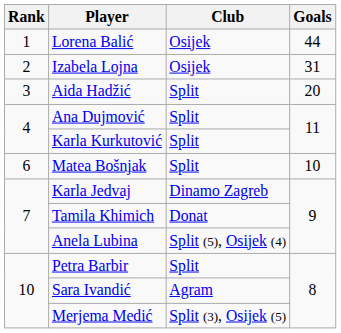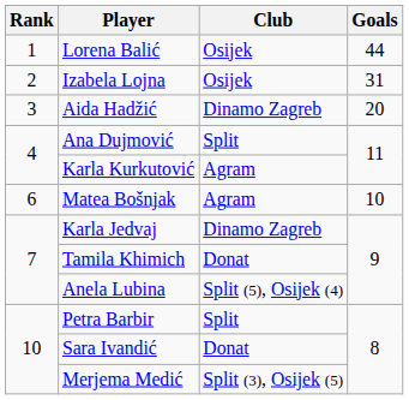 <table class="wikitable" style="text-align:center">
 <tr>
 <th>Rank</th>
 <th>Player</th>
 <th>Club</th>
 <th>Goals</th>
 </tr>
 <tr>
 <td rowspan=1>1</td>
 <td align="left"> <a href='#'>Lorena Balić</a></td>
 <td align="left"><a href='#'>Osijek</a></td>
 <td rowspan=1>44</td>
 </tr>
 <tr>
 <td rowspan=1>2</td>
 <td align="left"> <a href='#'>Izabela Lojna</a></td>
 <td align="left"><a href='#'>Osijek</a></td>
 <td rowspan=1>31</td>
 </tr>
 <tr>
 <td rowspan=1>3</td>
 <td align="left"> <a href='#'>Aida Hadžić</a></td>
-<td align="left"><a href='#'>Split</a></td>
+<td align="left"><a href='#'>Dinamo Zagreb</a></td>
 <td rowspan=1>20</td>
 </tr>
 <tr>
 <td rowspan=2>4</td>
 <td align="left"> <a href='#'>Ana Dujmović</a></td>
 <td align="left"><a href='#'>Split</a></td>
 <td rowspan=2>11</td>
 </tr>
 <tr>
 <td align="left"> <a href='#'>Karla Kurkutović</a></td>
-<td align="left"><a href='#'>Split</a></td>
+<td align="left"><a href='#'>Agram</a></td>
 </tr>
 <tr>
 <td rowspan=1>6</td>
 <td align="left"> <a href='#'>Matea Bošnjak</a></td>
-<td align="left"><a href='#'>Split</a></td>
+<td align="left"><a href='#'>Agram</a></td>
 <td rowspan=1>10</td>
 </tr>
 <tr>
 <td rowspan=3>7</td>
 <td align="left"> <a href='#'>Karla Jedvaj</a></td>
 <td align="left"><a href='#'>Dinamo Zagreb</a></td>
 <td rowspan=3>9</td>
 </tr>
 <tr>
 <td align="left"> <a href='#'>Tamila Khimich</a></td>
 <td align="left"><a href='#'>Donat</a></td>
 </tr>
 <tr>
 <td align="left"> <a href='#'>Anela Lubina</a></td>
 <td align="left"><a href='#'>Split</a> <small>(5)</small>, <a href='#'>Osijek</a> <small>(4)</small></td>
 </tr>
 <tr>
 <td rowspan=3>10</td>
 <td align="left"> <a href='#'>Petra Barbir</a></td>
 <td align="left"><a href='#'>Split</a></td>
 <td rowspan=3>8</td>
 </tr>
 <tr>
 <td align="left"> <a href='#'>Sara Ivandić</a></td>
-<td align="left"><a href='#'>Agram</a></td>
+<td align="left"><a href='#'>Donat</a></td>
 </tr>
 <tr>
 <td align="left"> <a href='#'>Merjema Medić</a></td>
 <td align="left"><a href='#'>Split</a> <small>(3)</small>, <a href='#'>Osijek</a> <small>(5)</small></td>
 </tr>
 </table>
